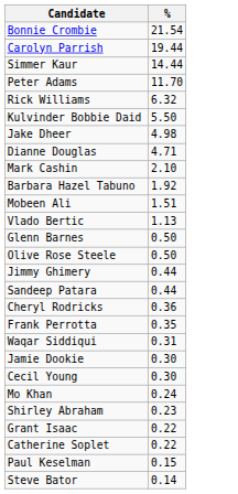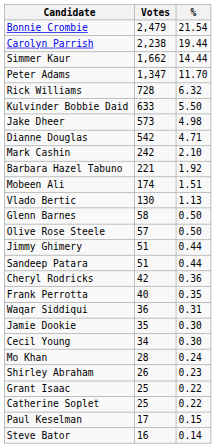 <table class="wikitable">
 <tr>
 <th style="width: 170px">Candidate</th>
+<th style="width: 50px">Votes</th>
 <th style="width: 40px">%</th>
 </tr>
 <tr>
 <td><a href='#'>Bonnie Crombie</a></td>
+<td>2,479</td>
 <td>21.54</td>
 </tr>
 <tr>
 <td><a href='#'>Carolyn Parrish</a></td>
+<td>2,238</td>
 <td>19.44</td>
 </tr>
 <tr>
 <td>Simmer Kaur</td>
+<td>1,662</td>
 <td>14.44</td>
 </tr>
 <tr>
 <td>Peter Adams</td>
+<td>1,347</td>
 <td>11.70</td>
 </tr>
 <tr>
 <td>Rick Williams</td>
+<td>728</td>
 <td>6.32</td>
 </tr>
 <tr>
 <td>Kulvinder Bobbie Daid</td>
+<td>633</td>
 <td>5.50</td>
 </tr>
 <tr>
 <td>Jake Dheer</td>
+<td>573</td>
 <td>4.98</td>
 </tr>
 <tr>
 <td>Dianne Douglas</td>
+<td>542</td>
 <td>4.71</td>
 </tr>
 <tr>
 <td>Mark Cashin</td>
+<td>242</td>
 <td>2.10</td>
 </tr>
 <tr>
 <td>Barbara Hazel Tabuno</td>
+<td>221</td>
 <td>1.92</td>
 </tr>
 <tr>
 <td>Mobeen Ali</td>
+<td>174</td>
 <td>1.51</td>
 </tr>
 <tr>
 <td>Vlado Bertic</td>
+<td>130</td>
 <td>1.13</td>
 </tr>
 <tr>
 <td>Glenn Barnes</td>
+<td>58</td>
 <td>0.50</td>
 </tr>
 <tr>
 <td>Olive Rose Steele</td>
+<td>57</td>
 <td>0.50</td>
 </tr>
 <tr>
 <td>Jimmy Ghimery</td>
+<td>51</td>
 <td>0.44</td>
 </tr>
 <tr>
 <td>Sandeep Patara</td>
+<td>51</td>
 <td>0.44</td>
 </tr>
 <tr>
 <td>Cheryl Rodricks</td>
+<td>42</td>
 <td>0.36</td>
 </tr>
 <tr>
 <td>Frank Perrotta</td>
+<td>40</td>
 <td>0.35</td>
 </tr>
 <tr>
 <td>Waqar Siddiqui</td>
+<td>36</td>
 <td>0.31</td>
 </tr>
 <tr>
 <td>Jamie Dookie</td>
+<td>35</td>
 <td>0.30</td>
 </tr>
 <tr>
 <td>Cecil Young</td>
+<td>34</td>
 <td>0.30</td>
 </tr>
 <tr>
 <td>Mo Khan</td>
+<td>28</td>
 <td>0.24</td>
 </tr>
 <tr>
 <td>Shirley Abraham</td>
+<td>26</td>
 <td>0.23</td>
 </tr>
 <tr>
 <td>Grant Isaac</td>
+<td>25</td>
 <td>0.22</td>
 </tr>
 <tr>
 <td>Catherine Soplet</td>
+<td>25</td>
 <td>0.22</td>
 </tr>
 <tr>
 <td>Paul Keselman</td>
+<td>17</td>
 <td>0.15</td>
 </tr>
 <tr>
 <td>Steve Bator</td>
+<td>16</td>
 <td>0.14</td>
 </tr>
 </table>
